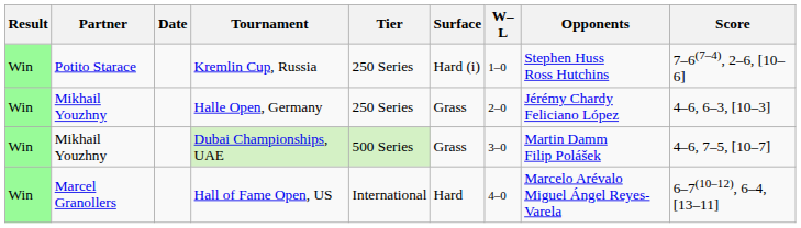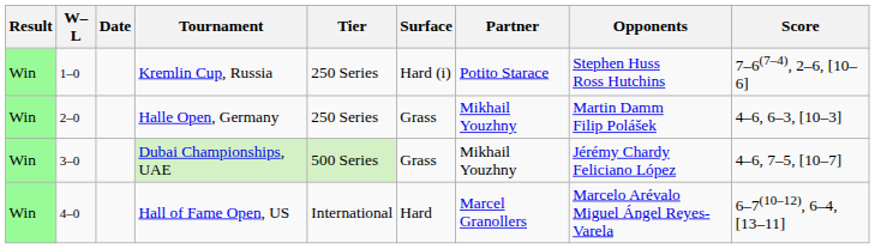 <table class="sortable wikitable">
 <tr>
 <th>Result</th>
-<th>Partner</th>
+<th class="unsortable">W–L</th>
 <th>Date</th>
 <th>Tournament</th>
 <th>Tier</th>
 <th>Surface</th>
-<th class="unsortable">W–L</th>
+<th>Partner</th>
 <th>Opponents</th>
 <th class="unsortable">Score</th>
 </tr>
 <tr>
 <td bgcolor=98FB98>Win</td>
-<td> <a href='#'>Potito Starace</a></td>
+<td><small>1–0</small></td>
 <td><a href='#'></a></td>
 <td><a href='#'>Kremlin Cup</a>, Russia</td>
 <td>250 Series</td>
 <td>Hard (i)</td>
-<td><small>1–0</small></td>
+<td> <a href='#'>Potito Starace</a></td>
 <td> <a href='#'>Stephen Huss</a><br> <a href='#'>Ross Hutchins</a></td>
 <td>7–6<sup>(7–4)</sup>, 2–6, [10–6]</td>
 </tr>
 <tr>
 <td bgcolor=98FB98>Win</td>
-<td> <a href='#'>Mikhail Youzhny</a></td>
+<td><small>2–0</small></td>
 <td><a href='#'></a></td>
 <td><a href='#'>Halle Open</a>, Germany</td>
 <td>250 Series</td>
 <td>Grass</td>
-<td><small>2–0</small></td>
-<td> <a href='#'>Jérémy Chardy</a><br> <a href='#'>Feliciano López</a></td>
+<td> <a href='#'>Mikhail Youzhny</a></td>
+<td> <a href='#'>Martin Damm</a><br> <a href='#'>Filip Polášek</a></td>
 <td>4–6, 6–3, [10–3]</td>
 </tr>
 <tr>
 <td bgcolor=98FB98>Win</td>
-<td> Mikhail Youzhny</td>
+<td><small>3–0</small></td>
 <td><a href='#'></a></td>
 <td style="background:#D4F1C5;"><a href='#'>Dubai Championships</a>, UAE</td>
 <td style="background:#D4F1C5;">500 Series</td>
 <td>Grass</td>
-<td><small>3–0</small></td>
-<td> <a href='#'>Martin Damm</a><br> <a href='#'>Filip Polášek</a></td>
+<td> Mikhail Youzhny</td>
+<td> <a href='#'>Jérémy Chardy</a><br> <a href='#'>Feliciano López</a></td>
 <td>4–6, 7–5, [10–7]</td>
 </tr>
 <tr>
 <td bgcolor=98FB98>Win</td>
-<td> <a href='#'>Marcel Granollers</a></td>
+<td><small>4–0</small></td>
 <td><a href='#'></a></td>
 <td><a href='#'>Hall of Fame Open</a>, US</td>
 <td>International</td>
 <td>Hard</td>
-<td><small>4–0</small></td>
+<td> <a href='#'>Marcel Granollers</a></td>
 <td> <a href='#'>Marcelo Arévalo</a><br> <a href='#'>Miguel Ángel Reyes-Varela</a></td>
 <td>6–7<sup>(10–12)</sup>, 6–4, [13–11]</td>
 </tr>
 </table>
